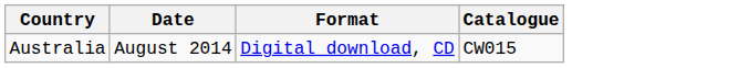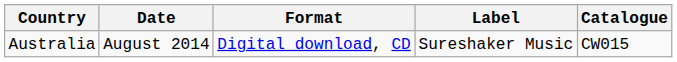 <table class="wikitable">
 <tr>
 <th>Country</th>
 <th>Date</th>
 <th>Format</th>
+<th>Label</th>
 <th>Catalogue</th>
 </tr>
 <tr>
 <td>Australia</td>
 <td>August 2014</td>
 <td><a href='#'>Digital download</a>, <a href='#'>CD</a></td>
+<td>Sureshaker Music</td>
 <td>CW015</td>
 </tr>
 </table>
